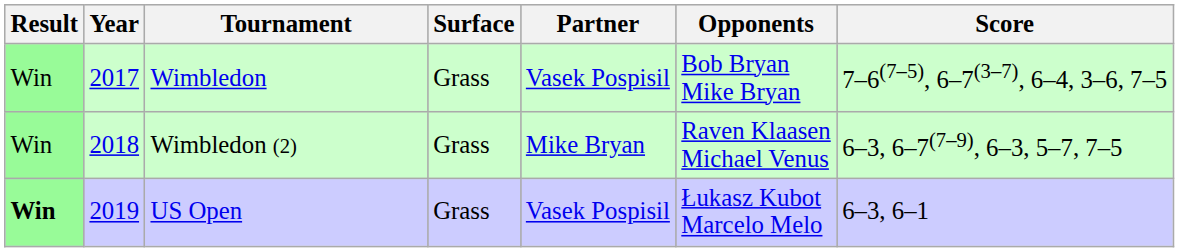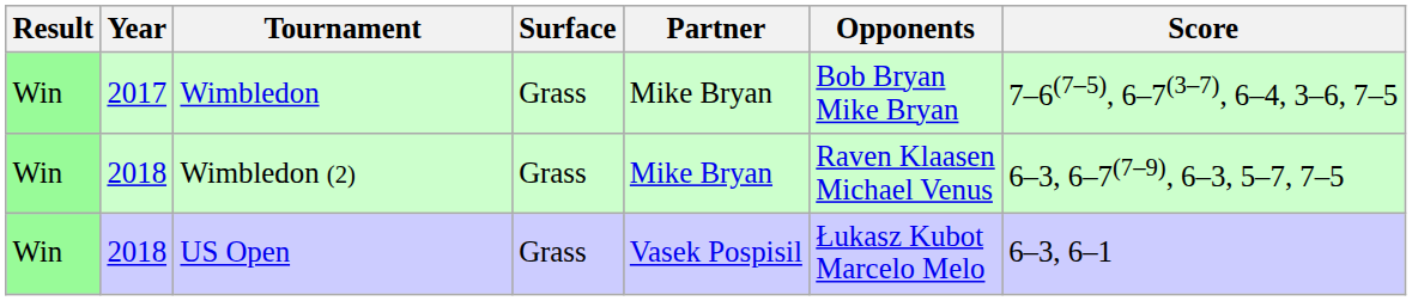 <table class="sortable wikitable">
 <tr>
 <th>Result</th>
 <th>Year</th>
 <th width=175>Tournament</th>
 <th>Surface</th>
 <th>Partner</th>
 <th>Opponents</th>
 <th class=unsortable>Score</th>
 </tr>
 <tr style=background:#cfc>
 <td bgcolor=98FB98>Win</td>
 <td><a href='#'>2017</a></td>
 <td><a href='#'>Wimbledon</a></td>
 <td>Grass</td>
-<td> <a href='#'>Vasek Pospisil</a></td>
+<td> Mike Bryan</td>
 <td> <a href='#'>Bob Bryan</a><br> <a href='#'>Mike Bryan</a></td>
 <td>7–6<sup>(7–5)</sup>, 6–7<sup>(3–7)</sup>, 6–4, 3–6, 7–5</td>
 </tr>
 <tr style=background:#cfc>
 <td bgcolor=98FB98>Win</td>
 <td><a href='#'>2018</a></td>
 <td>Wimbledon <small>(2)</small></td>
 <td>Grass</td>
 <td> <a href='#'>Mike Bryan</a></td>
 <td> <a href='#'>Raven Klaasen</a><br> <a href='#'>Michael Venus</a></td>
 <td>6–3, 6–7<sup>(7–9)</sup>, 6–3, 5–7, 7–5</td>
 </tr>
 <tr style=background:#ccccff>
-<td bgcolor=98FB98><strong>Win</strong></td>
-<td><a href='#'>2019</a></td>
+<td bgcolor=98FB98>Win</td>
+<td><a href='#'>2018</a></td>
 <td><a href='#'>US Open</a></td>
 <td>Grass</td>
 <td> <a href='#'>Vasek Pospisil</a></td>
 <td> <a href='#'>Łukasz Kubot</a><br> <a href='#'>Marcelo Melo</a></td>
 <td>6–3, 6–1</td>
 </tr>
 </table>
